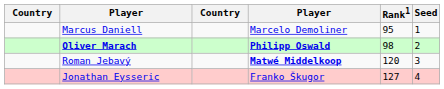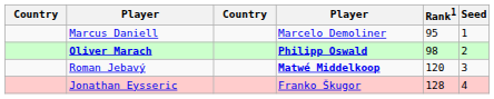 <table class="sortable wikitable">
 <tr>
 <th width="70">Country</th>
 <th width="175">Player</th>
 <th width="70">Country</th>
 <th width="175">Player</th>
 <th>Rank<sup>1</sup></th>
 <th>Seed</th>
 </tr>
 <tr>
 <td></td>
 <td><a href='#'>Marcus Daniell</a></td>
 <td></td>
 <td><a href='#'>Marcelo Demoliner</a></td>
 <td>95</td>
 <td>1</td>
 </tr>
 <tr style="background:#cfc;">
 <td></td>
 <td><strong><a href='#'>Oliver Marach</a></strong></td>
 <td></td>
 <td><strong><a href='#'>Philipp Oswald</a></strong></td>
 <td>98</td>
 <td>2</td>
 </tr>
 <tr>
 <td></td>
 <td><a href='#'>Roman Jebavý</a></td>
 <td></td>
 <td><strong><a href='#'>Matwé Middelkoop</a></strong></td>
 <td>120</td>
 <td>3</td>
 </tr>
 <tr style="background:#fcc;">
 <td></td>
 <td><a href='#'>Jonathan Eysseric</a></td>
 <td></td>
 <td><a href='#'>Franko Škugor</a></td>
-<td>127</td>
+<td>128</td>
 <td>4</td>
 </tr>
 </table>
